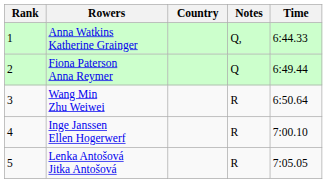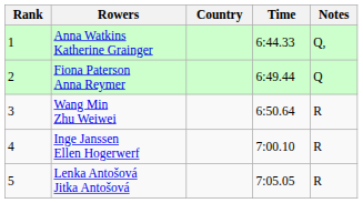 <table class="wikitable sortable" width=50%>
 <tr>
 <th>Rank</th>
 <th>Rowers</th>
 <th>Country</th>
+<th>Time</th>
 <th>Notes</th>
-<th>Time</th>
 </tr>
 <tr bgcolor=ccffcc>
 <td>1</td>
 <td><a href='#'>Anna Watkins</a><br><a href='#'>Katherine Grainger</a></td>
 <td></td>
+<td>6:44.33</td>
 <td>Q, </td>
-<td>6:44.33</td>
 </tr>
 <tr bgcolor=ccffcc>
 <td>2</td>
 <td><a href='#'>Fiona Paterson</a><br><a href='#'>Anna Reymer</a></td>
 <td></td>
+<td>6:49.44</td>
 <td>Q</td>
-<td>6:49.44</td>
 </tr>
 <tr>
 <td>3</td>
 <td><a href='#'>Wang Min</a><br><a href='#'>Zhu Weiwei</a></td>
 <td></td>
+<td>6:50.64</td>
 <td>R</td>
-<td>6:50.64</td>
 </tr>
 <tr>
 <td>4</td>
 <td><a href='#'>Inge Janssen</a><br><a href='#'>Ellen Hogerwerf</a></td>
 <td></td>
+<td>7:00.10</td>
 <td>R</td>
-<td>7:00.10</td>
 </tr>
 <tr>
 <td>5</td>
 <td><a href='#'>Lenka Antošová</a><br><a href='#'>Jitka Antošová</a></td>
 <td></td>
+<td>7:05.05</td>
 <td>R</td>
-<td>7:05.05</td>
 </tr>
 </table>
